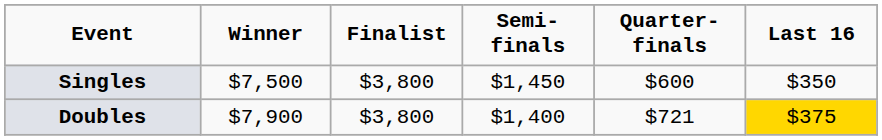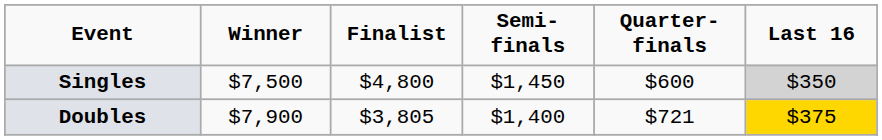 <table class="wikitable" style="font-size:90%; text-align:center">
 <tr>
 <td width="104px"><strong>Event</strong></td>
 <td width="68px"><strong>Winner</strong></td>
 <td width="68px"><strong>Finalist</strong></td>
 <td width="68px"><strong>Semi-finals</strong></td>
 <td width="80px"><strong>Quarter-finals</strong></td>
 <td width="68px"><strong>Last 16</strong></td>
 </tr>
 <tr>
 <td bgcolor="#dfe2e9"><strong>Singles</strong></td>
 <td>$7,500</td>
-<td>$3,800</td>
+<td>$4,800</td>
 <td>$1,450</td>
 <td>$600</td>
-<td>$350</td>
+<td style="background: lightgrey;">$350</td>
 </tr>
 <tr>
 <td bgcolor="#dfe2e9"><strong>Doubles</strong></td>
 <td>$7,900</td>
-<td>$3,800</td>
+<td>$3,805</td>
 <td>$1,400</td>
 <td>$721</td>
 <td style="background: gold;">$375</td>
 </tr>
 </table>
